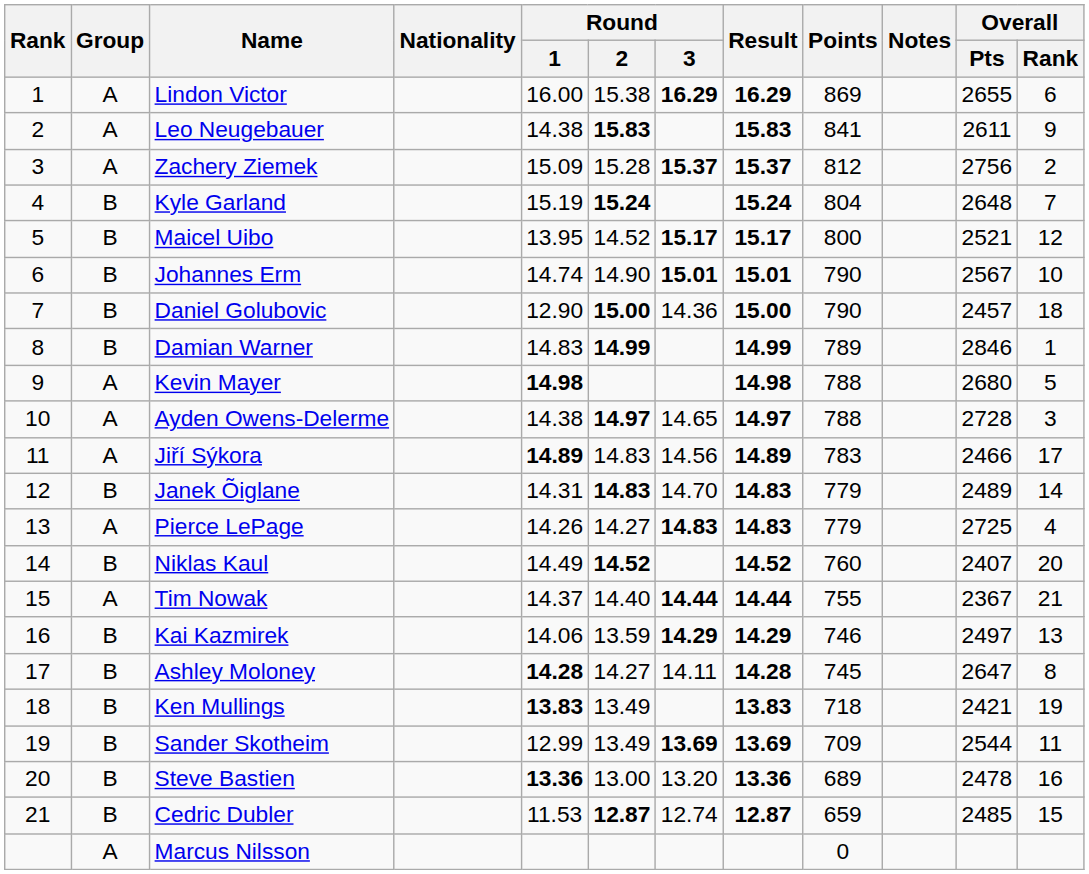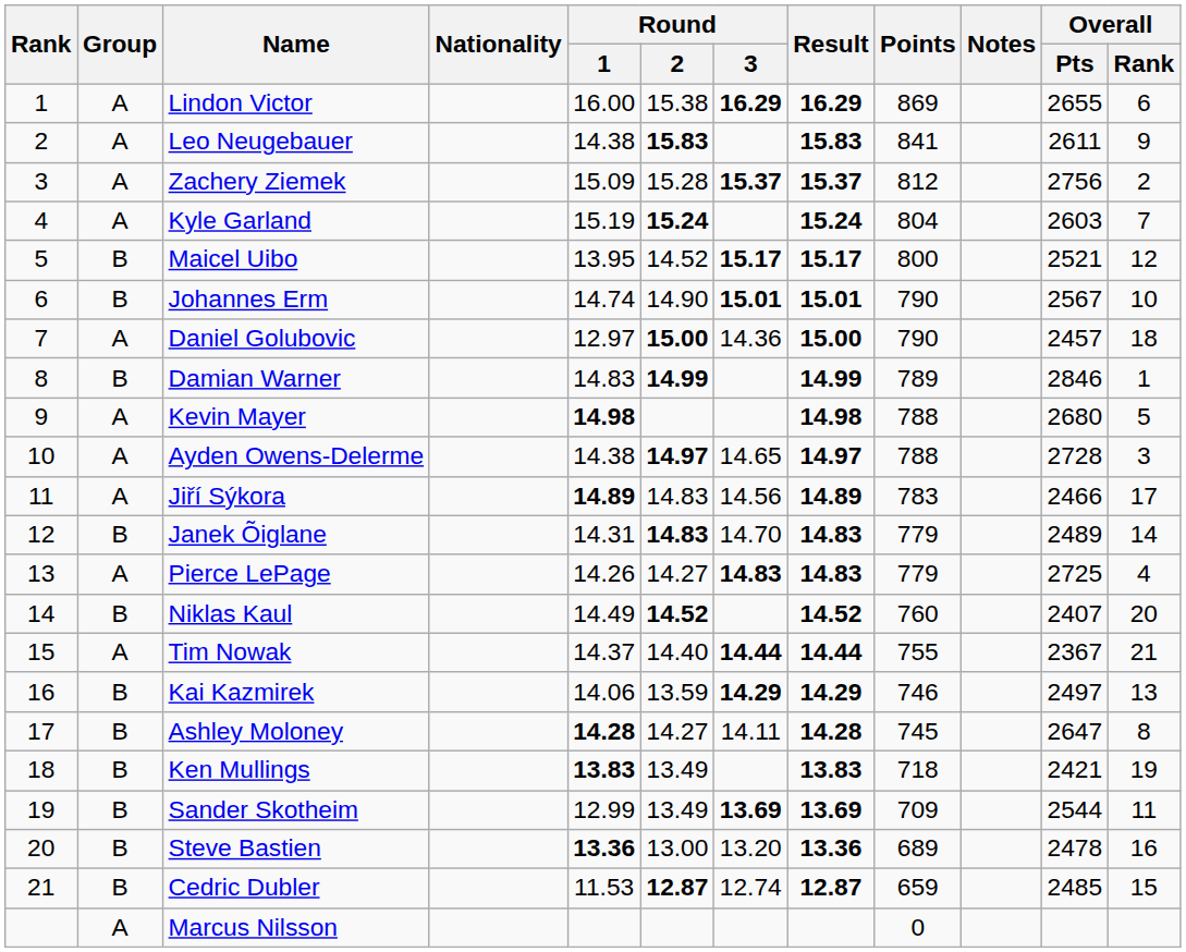 <table class="wikitable sortable" style="text-align:center">
 <tr>
 <th rowspan=2>Rank</th>
 <th rowspan=2>Group</th>
 <th rowspan=2>Name</th>
 <th rowspan=2>Nationality</th>
 <th colspan=3>Round</th>
 <th rowspan=2 data-sort-type="number">Result</th>
 <th rowspan=2>Points</th>
 <th rowspan=2>Notes</th>
 <th colspan=2>Overall</th>
 </tr>
 <tr>
 <th data-sort-type="number">1</th>
 <th data-sort-type="number">2</th>
 <th data-sort-type="number">3</th>
 <th>Pts</th>
 <th>Rank</th>
 </tr>
 <tr>
 <td>1</td>
 <td>A</td>
 <td align=left><a href='#'>Lindon Victor</a></td>
 <td align=left></td>
 <td>16.00</td>
 <td>15.38</td>
 <td><strong>16.29</strong></td>
 <td><strong>16.29</strong></td>
 <td>869</td>
 <td></td>
 <td>2655</td>
 <td>6</td>
 </tr>
 <tr>
 <td>2</td>
 <td>A</td>
 <td align=left><a href='#'>Leo Neugebauer</a></td>
 <td align=left></td>
 <td>14.38</td>
 <td><strong>15.83</strong></td>
 <td></td>
 <td><strong>15.83</strong></td>
 <td>841</td>
 <td></td>
 <td>2611</td>
 <td>9</td>
 </tr>
 <tr>
 <td>3</td>
 <td>A</td>
 <td align=left><a href='#'>Zachery Ziemek</a></td>
 <td align=left></td>
 <td>15.09</td>
 <td>15.28</td>
 <td><strong>15.37</strong></td>
 <td><strong>15.37</strong></td>
 <td>812</td>
 <td></td>
 <td>2756</td>
 <td>2</td>
 </tr>
 <tr>
 <td>4</td>
-<td>B</td>
+<td>A</td>
 <td align=left><a href='#'>Kyle Garland</a></td>
 <td align=left></td>
 <td>15.19</td>
 <td><strong>15.24</strong></td>
 <td></td>
 <td><strong>15.24</strong></td>
 <td>804</td>
 <td></td>
-<td>2648</td>
+<td>2603</td>
 <td>7</td>
 </tr>
 <tr>
 <td>5</td>
 <td>B</td>
 <td align=left><a href='#'>Maicel Uibo</a></td>
 <td align=left></td>
 <td>13.95</td>
 <td>14.52</td>
 <td><strong>15.17</strong></td>
 <td><strong>15.17</strong></td>
 <td>800</td>
 <td></td>
 <td>2521</td>
 <td>12</td>
 </tr>
 <tr>
 <td>6</td>
 <td>B</td>
 <td align=left><a href='#'>Johannes Erm</a></td>
 <td align=left></td>
 <td>14.74</td>
 <td>14.90</td>
 <td><strong>15.01</strong></td>
 <td><strong>15.01</strong></td>
 <td>790</td>
 <td></td>
 <td>2567</td>
 <td>10</td>
 </tr>
 <tr>
 <td>7</td>
-<td>B</td>
+<td>A</td>
 <td align=left><a href='#'>Daniel Golubovic</a></td>
 <td align=left></td>
-<td>12.90</td>
+<td>12.97</td>
 <td><strong>15.00</strong></td>
 <td>14.36</td>
 <td><strong>15.00</strong></td>
 <td>790</td>
 <td></td>
 <td>2457</td>
 <td>18</td>
 </tr>
 <tr>
 <td>8</td>
 <td>B</td>
 <td align=left><a href='#'>Damian Warner</a></td>
 <td align=left></td>
 <td>14.83</td>
 <td><strong>14.99</strong></td>
 <td></td>
 <td><strong>14.99</strong></td>
 <td>789</td>
 <td></td>
 <td>2846</td>
 <td>1</td>
 </tr>
 <tr>
 <td>9</td>
 <td>A</td>
 <td align=left><a href='#'>Kevin Mayer</a></td>
 <td align=left></td>
 <td><strong>14.98</strong></td>
 <td></td>
 <td></td>
 <td><strong>14.98</strong></td>
 <td>788</td>
 <td></td>
 <td>2680</td>
 <td>5</td>
 </tr>
 <tr>
 <td>10</td>
 <td>A</td>
 <td align=left><a href='#'>Ayden Owens-Delerme</a></td>
 <td align=left></td>
 <td>14.38</td>
 <td><strong>14.97</strong></td>
 <td>14.65</td>
 <td><strong>14.97</strong></td>
 <td>788</td>
 <td></td>
 <td>2728</td>
 <td>3</td>
 </tr>
 <tr>
 <td>11</td>
 <td>A</td>
 <td align=left><a href='#'>Jiří Sýkora</a></td>
 <td align=left></td>
 <td><strong>14.89</strong></td>
 <td>14.83</td>
 <td>14.56</td>
 <td><strong>14.89</strong></td>
 <td>783</td>
 <td></td>
 <td>2466</td>
 <td>17</td>
 </tr>
 <tr>
 <td>12</td>
 <td>B</td>
 <td align=left><a href='#'>Janek Õiglane</a></td>
 <td align=left></td>
 <td>14.31</td>
 <td><strong>14.83</strong></td>
 <td>14.70</td>
 <td><strong>14.83</strong></td>
 <td>779</td>
 <td></td>
 <td>2489</td>
 <td>14</td>
 </tr>
 <tr>
 <td>13</td>
 <td>A</td>
 <td align=left><a href='#'>Pierce LePage</a></td>
 <td align=left></td>
 <td>14.26</td>
 <td>14.27</td>
 <td><strong>14.83</strong></td>
 <td><strong>14.83</strong></td>
 <td>779</td>
 <td></td>
 <td>2725</td>
 <td>4</td>
 </tr>
 <tr>
 <td>14</td>
 <td>B</td>
 <td align=left><a href='#'>Niklas Kaul</a></td>
 <td align=left></td>
 <td>14.49</td>
 <td><strong>14.52</strong></td>
 <td></td>
 <td><strong>14.52</strong></td>
 <td>760</td>
 <td></td>
 <td>2407</td>
 <td>20</td>
 </tr>
 <tr>
 <td>15</td>
 <td>A</td>
 <td align=left><a href='#'>Tim Nowak</a></td>
 <td align=left></td>
 <td>14.37</td>
 <td>14.40</td>
 <td><strong>14.44</strong></td>
 <td><strong>14.44</strong></td>
 <td>755</td>
 <td></td>
 <td>2367</td>
 <td>21</td>
 </tr>
 <tr>
 <td>16</td>
 <td>B</td>
 <td align=left><a href='#'>Kai Kazmirek</a></td>
 <td align=left></td>
 <td>14.06</td>
 <td>13.59</td>
 <td><strong>14.29</strong></td>
 <td><strong>14.29</strong></td>
 <td>746</td>
 <td></td>
 <td>2497</td>
 <td>13</td>
 </tr>
 <tr>
 <td>17</td>
 <td>B</td>
 <td align=left><a href='#'>Ashley Moloney</a></td>
 <td align=left></td>
 <td><strong>14.28</strong></td>
 <td>14.27</td>
 <td>14.11</td>
 <td><strong>14.28</strong></td>
 <td>745</td>
 <td></td>
 <td>2647</td>
 <td>8</td>
 </tr>
 <tr>
 <td>18</td>
 <td>B</td>
 <td align=left><a href='#'>Ken Mullings</a></td>
 <td align=left></td>
 <td><strong>13.83</strong></td>
 <td>13.49</td>
 <td></td>
 <td><strong>13.83</strong></td>
 <td>718</td>
 <td></td>
 <td>2421</td>
 <td>19</td>
 </tr>
 <tr>
 <td>19</td>
 <td>B</td>
 <td align=left><a href='#'>Sander Skotheim</a></td>
 <td align=left></td>
 <td>12.99</td>
 <td>13.49</td>
 <td><strong>13.69</strong></td>
 <td><strong>13.69</strong></td>
 <td>709</td>
 <td></td>
 <td>2544</td>
 <td>11</td>
 </tr>
 <tr>
 <td>20</td>
 <td>B</td>
 <td align=left><a href='#'>Steve Bastien</a></td>
 <td align=left></td>
 <td><strong>13.36</strong></td>
 <td>13.00</td>
 <td>13.20</td>
 <td><strong>13.36</strong></td>
 <td>689</td>
 <td></td>
 <td>2478</td>
 <td>16</td>
 </tr>
 <tr>
 <td>21</td>
 <td>B</td>
 <td align=left><a href='#'>Cedric Dubler</a></td>
 <td align=left></td>
 <td>11.53</td>
 <td><strong>12.87</strong></td>
 <td>12.74</td>
 <td><strong>12.87</strong></td>
 <td>659</td>
 <td></td>
 <td>2485</td>
 <td>15</td>
 </tr>
 <tr>
 <td></td>
 <td>A</td>
 <td align=left><a href='#'>Marcus Nilsson</a></td>
 <td align=left></td>
 <td></td>
 <td></td>
 <td></td>
 <td></td>
 <td>0</td>
 <td></td>
 <td></td>
 <td></td>
 </tr>
 </table>
